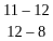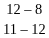 <table style="text-align:center">
 <tr>
 <th width=200></th>
 <th width=100></th>
 <th width=200></th>
 </tr>
 <tr>
+<td align=right><strong></strong></td>
+<td>12 – 8</td>
+<td align=left></td>
+</tr>
+<tr>
 <td align=right></td>
 <td>11 – 12</td>
 <td align=left><strong></strong></td>
 </tr>
-<tr>
-<td align=right><strong></strong></td>
-<td>12 – 8</td>
-<td align=left></td>
-</tr>
 </table>
